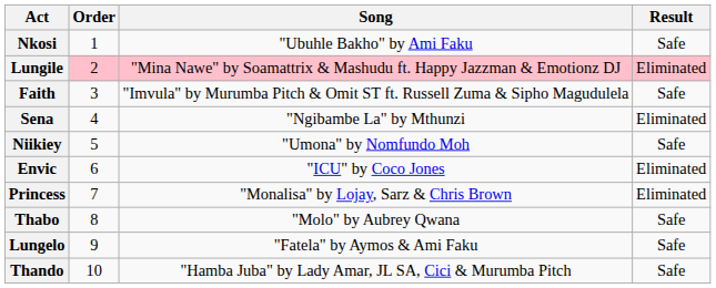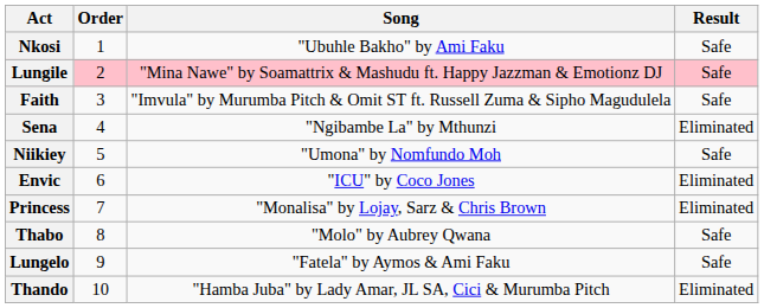 <table class="wikitable plainrowheaders" style="text-align:center;">
 <tr>
 <th scope"col">Act</th>
 <th scope"col">Order</th>
 <th scope"col">Song</th>
 <th scope"col">Result</th>
 </tr>
 <tr>
 <th scope=row>Nkosi</th>
 <td>1</td>
 <td>"Ubuhle Bakho" by <a href='#'>Ami Faku</a></td>
 <td>Safe</td>
 </tr>
 <tr style="background: pink">
 <th scope=row>Lungile</th>
 <td>2</td>
 <td>"Mina Nawe" by Soamattrix & Mashudu ft. Happy Jazzman & Emotionz DJ</td>
-<td>Eliminated</td>
+<td>Safe</td>
 </tr>
 <tr>
 <th scope=row>Faith</th>
 <td>3</td>
 <td>"Imvula" by Murumba Pitch & Omit ST ft. Russell Zuma & Sipho Magudulela</td>
 <td>Safe</td>
 </tr>
 <tr>
 <th scope=row>Sena</th>
 <td>4</td>
 <td>"Ngibambe La" by Mthunzi</td>
 <td>Eliminated</td>
 </tr>
 <tr>
 <th scope=row>Niikiey</th>
 <td>5</td>
 <td>"Umona" by <a href='#'>Nomfundo Moh</a></td>
 <td>Safe</td>
 </tr>
 <tr>
 <th scope=row>Envic</th>
 <td>6</td>
 <td>"<a href='#'>ICU</a>" by <a href='#'>Coco Jones</a></td>
 <td>Eliminated</td>
 </tr>
 <tr>
 <th scope=row>Princess</th>
 <td>7</td>
 <td>"Monalisa" by <a href='#'>Lojay</a>, Sarz & <a href='#'>Chris Brown</a></td>
 <td>Eliminated</td>
 </tr>
 <tr>
 <th scope=row>Thabo</th>
 <td>8</td>
 <td>"Molo" by Aubrey Qwana</td>
 <td>Safe</td>
 </tr>
 <tr>
 <th scope=row>Lungelo</th>
 <td>9</td>
 <td>"Fatela" by Aymos & Ami Faku</td>
 <td>Safe</td>
 </tr>
 <tr>
 <th scope=row>Thando</th>
 <td>10</td>
 <td>"Hamba Juba" by Lady Amar, JL SA, <a href='#'>Cici</a> & Murumba Pitch</td>
-<td>Safe</td>
+<td>Eliminated</td>
 </tr>
 </table>
